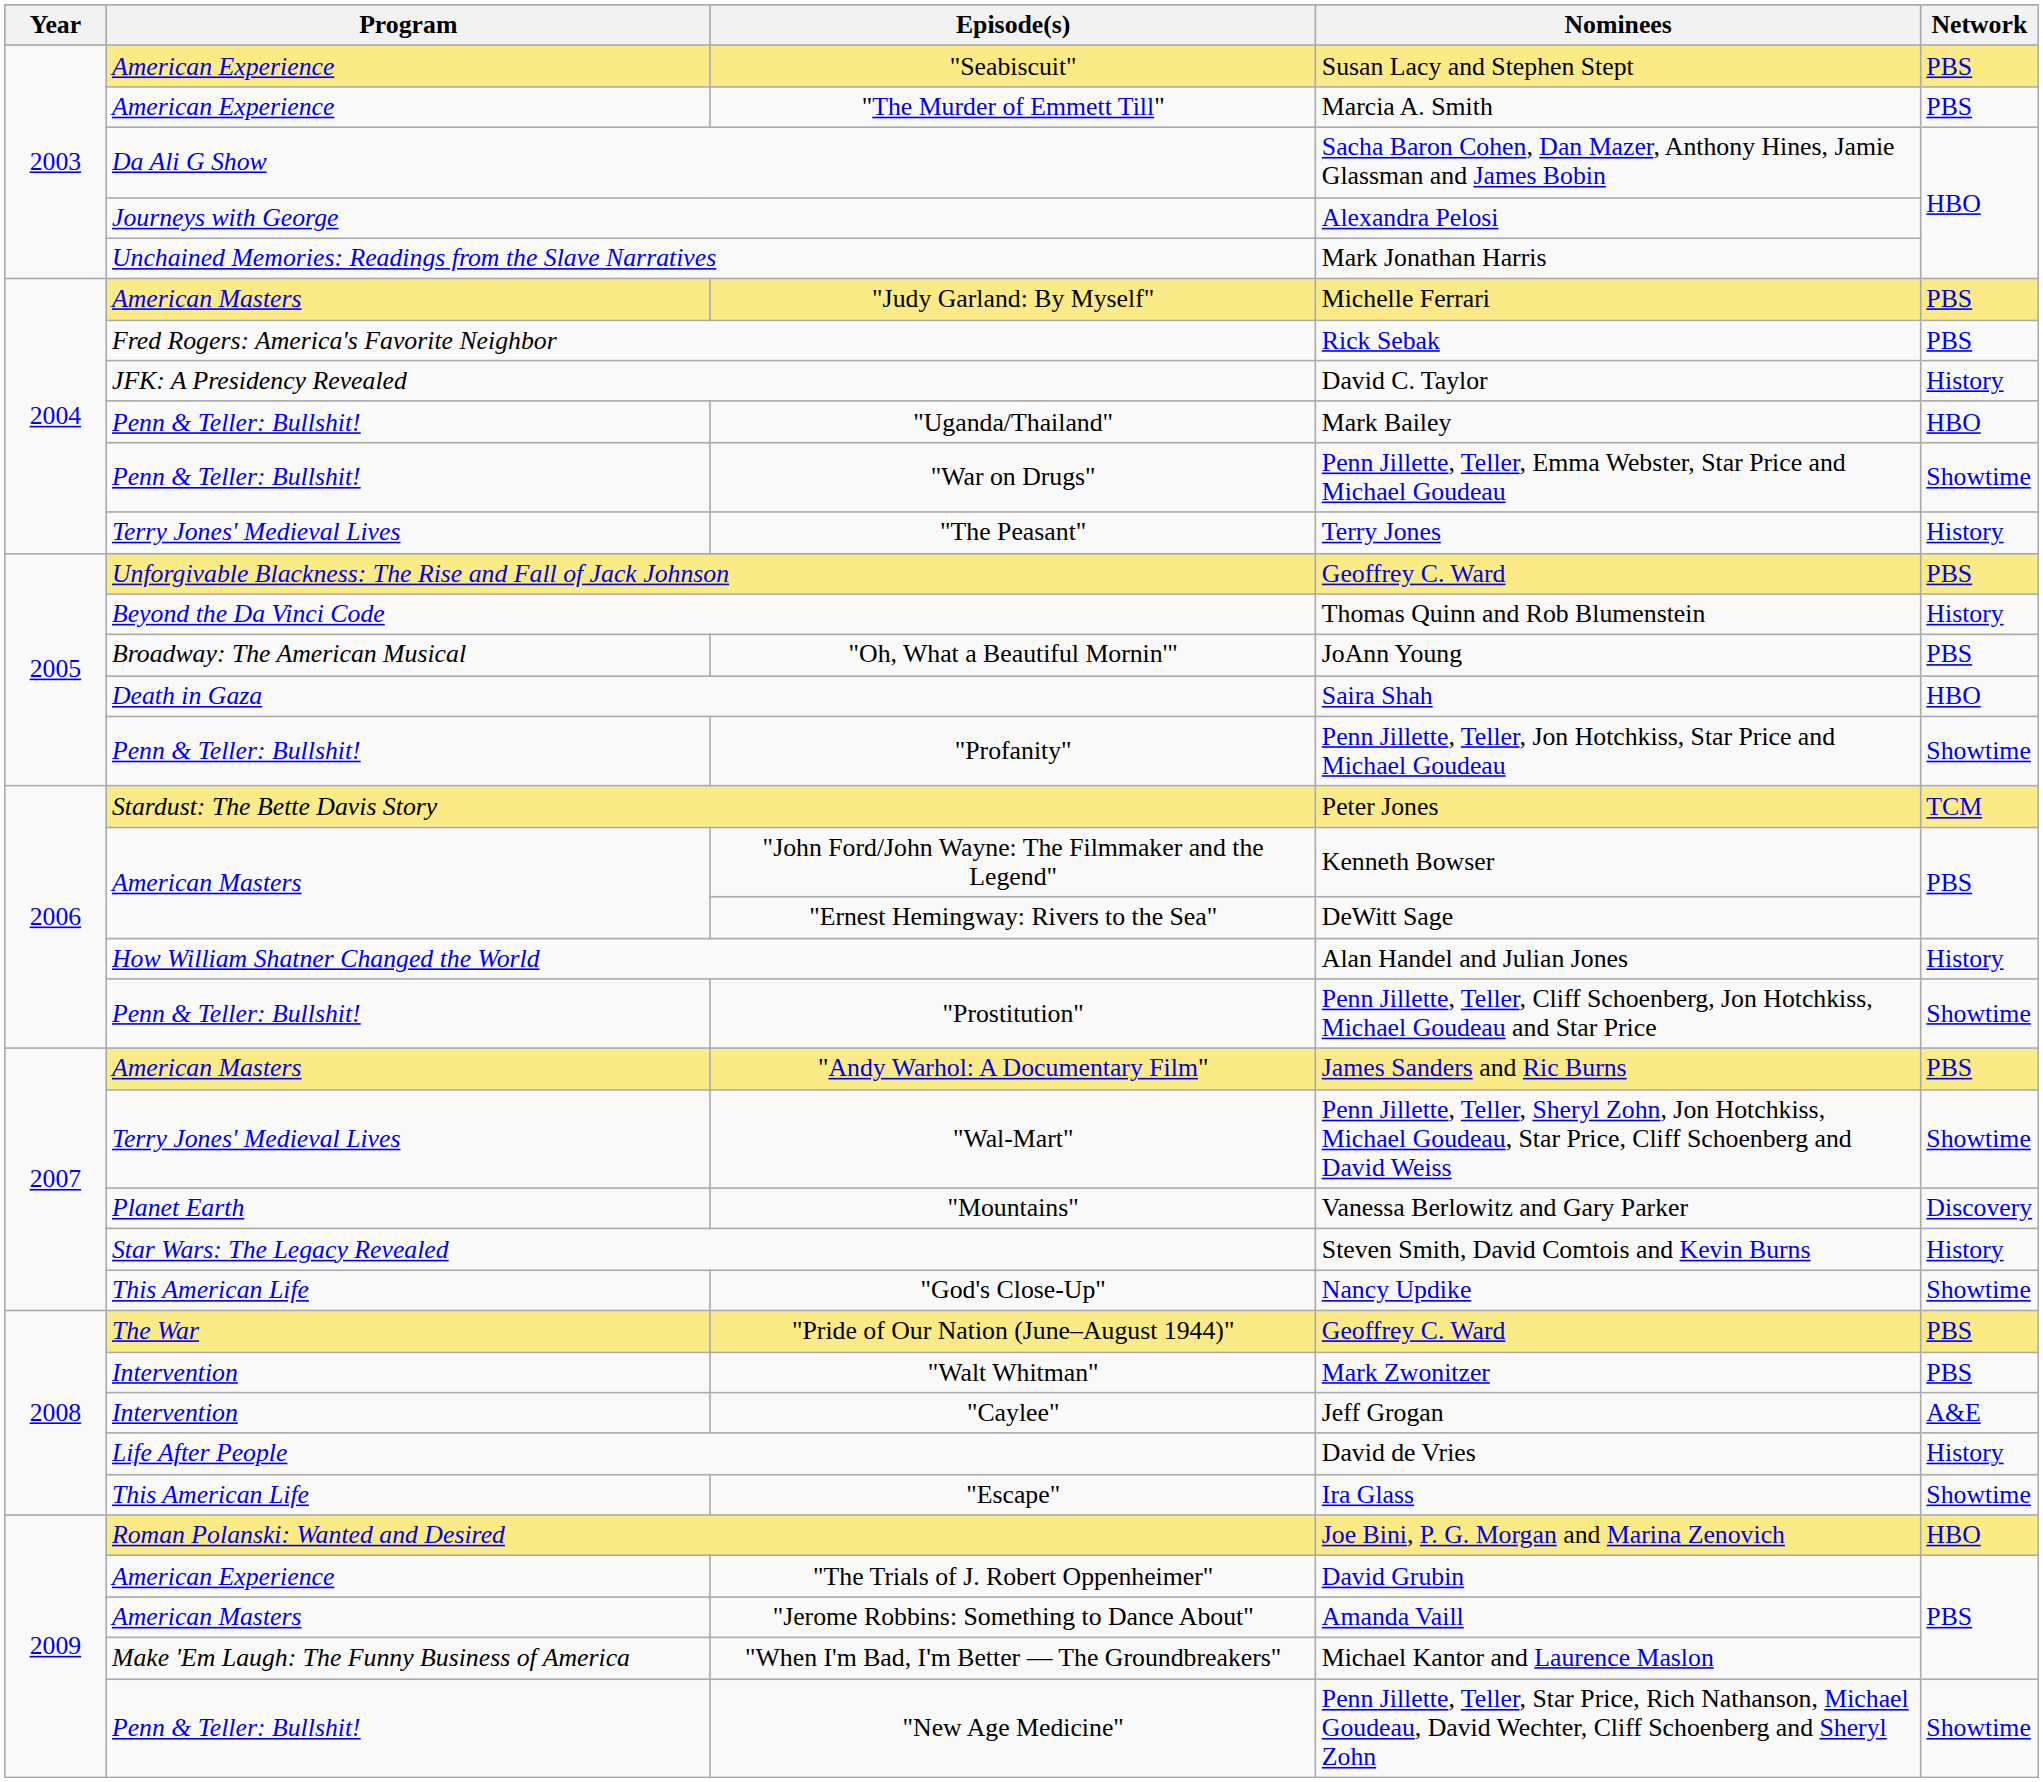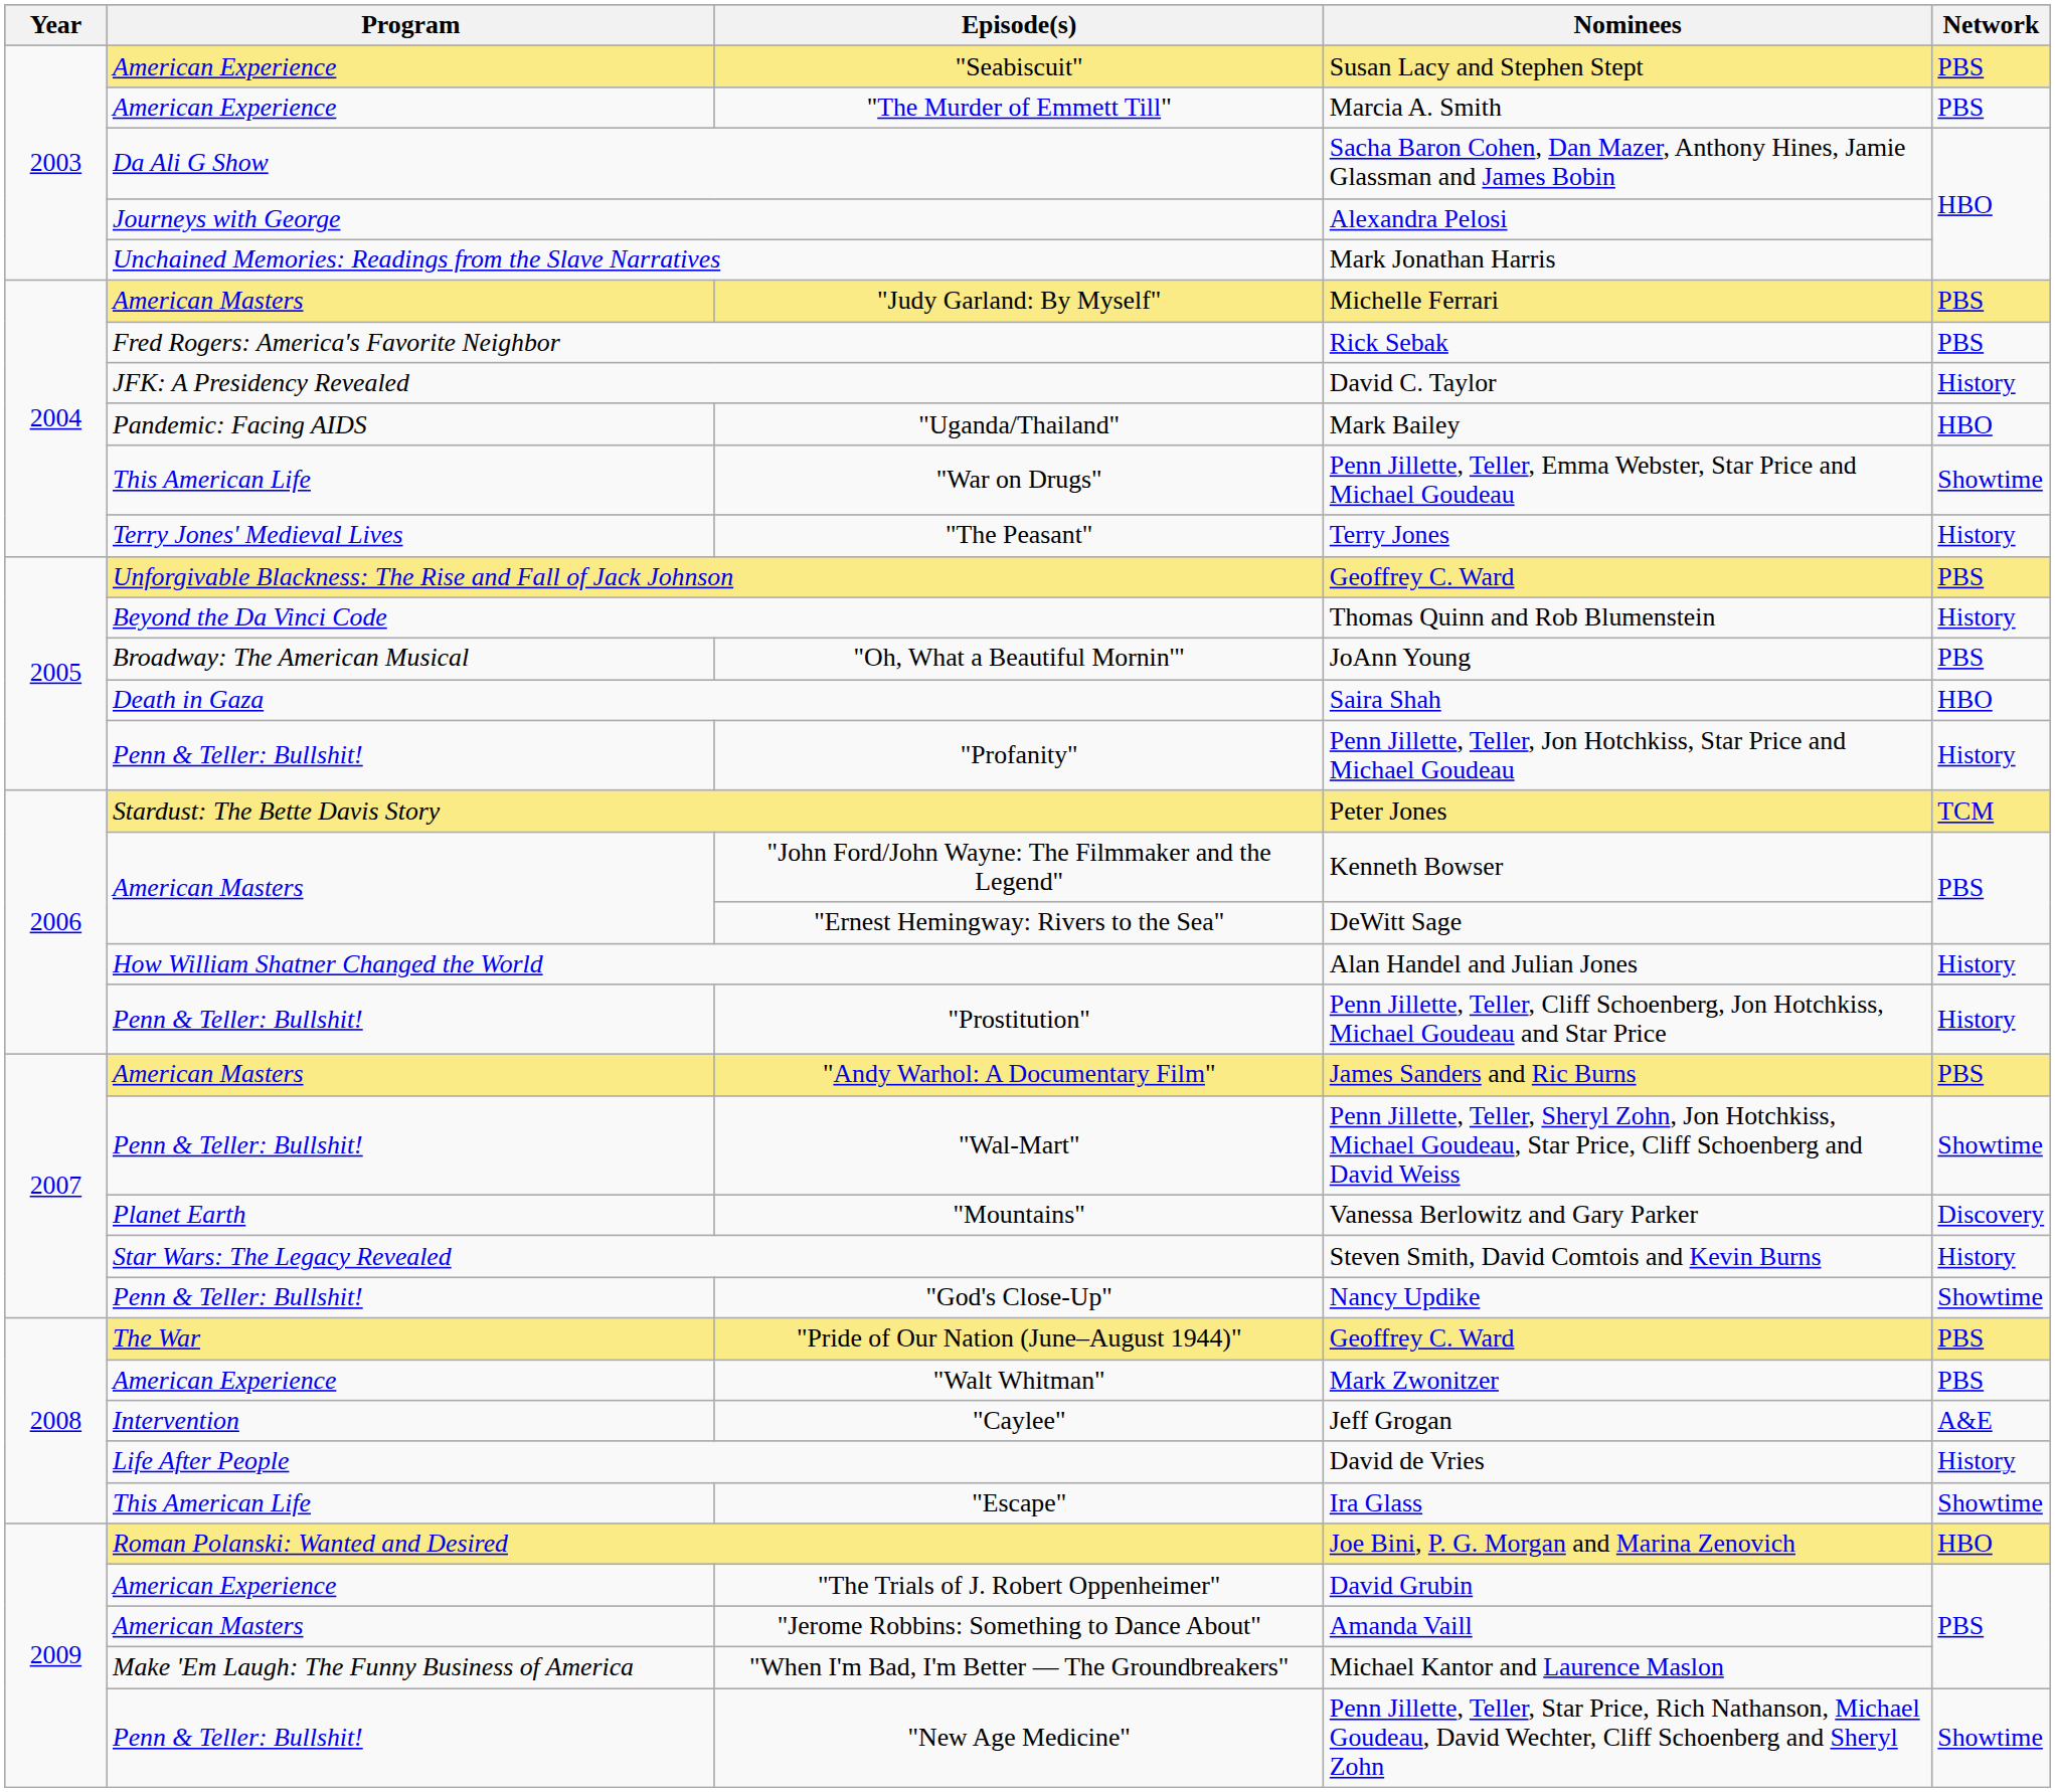 <table class="wikitable" style="width:100%">
 <tr style="background:#bebebe;">
 <th style="width:5%;">Year</th>
 <th style="width:30%;">Program</th>
 <th style="width:30%;">Episode(s)</th>
 <th style="width:30%;">Nominees</th>
 <th style="width:5%;">Network</th>
 </tr>
 <tr>
 <td rowspan=5 align=center><a href='#'>2003</a><br></td>
 <td style="background:#FAEB86;"><em><a href='#'>American Experience</a></em></td>
 <td style="background:#FAEB86;" align=center>"Seabiscuit"</td>
 <td style="background:#FAEB86;">Susan Lacy and Stephen Stept</td>
 <td style="background:#FAEB86;"><a href='#'>PBS</a></td>
 </tr>
 <tr>
 <td><em><a href='#'>American Experience</a></em></td>
 <td align=center>"<a href='#'>The Murder of Emmett Till</a>"</td>
 <td>Marcia A. Smith</td>
 <td><a href='#'>PBS</a></td>
 </tr>
 <tr>
 <td colspan=2><em><a href='#'>Da Ali G Show</a></em></td>
 <td><a href='#'>Sacha Baron Cohen</a>, <a href='#'>Dan Mazer</a>, Anthony Hines, Jamie Glassman and <a href='#'>James Bobin</a></td>
 <td rowspan=3><a href='#'>HBO</a></td>
 </tr>
 <tr>
 <td colspan=2><em><a href='#'>Journeys with George</a></em></td>
 <td><a href='#'>Alexandra Pelosi</a></td>
 </tr>
 <tr>
 <td colspan=2><em><a href='#'>Unchained Memories: Readings from the Slave Narratives</a></em></td>
 <td>Mark Jonathan Harris</td>
 </tr>
 <tr>
 <td rowspan=6 align=center><a href='#'>2004</a><br></td>
 <td style="background:#FAEB86;"><em><a href='#'>American Masters</a></em></td>
 <td style="background:#FAEB86;" align=center>"Judy Garland: By Myself"</td>
 <td style="background:#FAEB86;">Michelle Ferrari</td>
 <td style="background:#FAEB86;"><a href='#'>PBS</a></td>
 </tr>
 <tr>
 <td colspan=2><em>Fred Rogers: America's Favorite Neighbor</em></td>
 <td><a href='#'>Rick Sebak</a></td>
 <td><a href='#'>PBS</a></td>
 </tr>
 <tr>
 <td colspan=2><em>JFK: A Presidency Revealed</em></td>
 <td>David C. Taylor</td>
 <td><a href='#'>History</a></td>
 </tr>
 <tr>
-<td><em><a href='#'>Penn & Teller: Bullshit!</a></em></td>
+<td><em>Pandemic: Facing AIDS</em></td>
 <td align=center>"Uganda/Thailand"</td>
 <td>Mark Bailey</td>
 <td><a href='#'>HBO</a></td>
 </tr>
 <tr>
-<td><em><a href='#'>Penn & Teller: Bullshit!</a></em></td>
+<td><em><a href='#'>This American Life</a></em></td>
 <td align=center>"War on Drugs"</td>
 <td><a href='#'>Penn Jillette</a>, <a href='#'>Teller</a>, Emma Webster, Star Price and <a href='#'>Michael Goudeau</a></td>
 <td><a href='#'>Showtime</a></td>
 </tr>
 <tr>
 <td><em><a href='#'>Terry Jones' Medieval Lives</a></em></td>
 <td align=center>"The Peasant"</td>
 <td><a href='#'>Terry Jones</a></td>
 <td><a href='#'>History</a></td>
 </tr>
 <tr>
 <td rowspan=5 align=center><a href='#'>2005</a><br></td>
 <td style="background:#FAEB86;" colspan=2><em><a href='#'>Unforgivable Blackness: The Rise and Fall of Jack Johnson</a></em></td>
 <td style="background:#FAEB86;"><a href='#'>Geoffrey C. Ward</a></td>
 <td style="background:#FAEB86;"><a href='#'>PBS</a></td>
 </tr>
 <tr>
 <td colspan=2><em><a href='#'>Beyond the Da Vinci Code</a></em></td>
 <td>Thomas Quinn and Rob Blumenstein</td>
 <td><a href='#'>History</a></td>
 </tr>
 <tr>
 <td><em>Broadway: The American Musical</em></td>
 <td align=center>"Oh, What a Beautiful Mornin'"</td>
 <td>JoAnn Young</td>
 <td><a href='#'>PBS</a></td>
 </tr>
 <tr>
 <td colspan=2><em><a href='#'>Death in Gaza</a></em></td>
 <td><a href='#'>Saira Shah</a></td>
 <td><a href='#'>HBO</a></td>
 </tr>
 <tr>
 <td><em><a href='#'>Penn & Teller: Bullshit!</a></em></td>
 <td align=center>"Profanity"</td>
 <td><a href='#'>Penn Jillette</a>, <a href='#'>Teller</a>, Jon Hotchkiss, Star Price and <a href='#'>Michael Goudeau</a></td>
-<td><a href='#'>Showtime</a></td>
+<td><a href='#'>History</a></td>
 </tr>
 <tr>
 <td rowspan=5 align=center><a href='#'>2006</a><br></td>
 <td style="background:#FAEB86;" colspan=2><em>Stardust: The Bette Davis Story</em></td>
 <td style="background:#FAEB86;">Peter Jones</td>
 <td style="background:#FAEB86;"><a href='#'>TCM</a></td>
 </tr>
 <tr>
 <td rowspan=2><em><a href='#'>American Masters</a></em></td>
 <td align=center>"John Ford/John Wayne: The Filmmaker and the Legend"</td>
 <td>Kenneth Bowser</td>
 <td rowspan=2><a href='#'>PBS</a></td>
 </tr>
 <tr>
 <td align=center>"Ernest Hemingway: Rivers to the Sea"</td>
 <td>DeWitt Sage</td>
 </tr>
 <tr>
 <td colspan=2><em><a href='#'>How William Shatner Changed the World</a></em></td>
 <td>Alan Handel and Julian Jones</td>
 <td><a href='#'>History</a></td>
 </tr>
 <tr>
 <td><em><a href='#'>Penn & Teller: Bullshit!</a></em></td>
 <td align=center>"Prostitution"</td>
 <td><a href='#'>Penn Jillette</a>, <a href='#'>Teller</a>, Cliff Schoenberg, Jon Hotchkiss, <a href='#'>Michael Goudeau</a> and Star Price</td>
-<td><a href='#'>Showtime</a></td>
+<td><a href='#'>History</a></td>
 </tr>
 <tr>
 <td rowspan=5 align=center><a href='#'>2007</a><br></td>
 <td style="background:#FAEB86;"><em><a href='#'>American Masters</a></em></td>
 <td style="background:#FAEB86;" align=center>"<a href='#'>Andy Warhol: A Documentary Film</a>"</td>
 <td style="background:#FAEB86;"><a href='#'>James Sanders</a> and <a href='#'>Ric Burns</a></td>
 <td style="background:#FAEB86;"><a href='#'>PBS</a></td>
 </tr>
 <tr>
-<td><em><a href='#'>Terry Jones' Medieval Lives</a></em></td>
+<td><em><a href='#'>Penn & Teller: Bullshit!</a></em></td>
 <td align=center>"Wal-Mart"</td>
 <td><a href='#'>Penn Jillette</a>, <a href='#'>Teller</a>, <a href='#'>Sheryl Zohn</a>, Jon Hotchkiss, <a href='#'>Michael Goudeau</a>, Star Price, Cliff Schoenberg and <a href='#'>David Weiss</a></td>
 <td><a href='#'>Showtime</a></td>
 </tr>
 <tr>
 <td><em><a href='#'>Planet Earth</a></em></td>
 <td align=center>"Mountains"</td>
 <td>Vanessa Berlowitz and Gary Parker</td>
 <td><a href='#'>Discovery</a></td>
 </tr>
 <tr>
 <td colspan=2><em><a href='#'>Star Wars: The Legacy Revealed</a></em></td>
 <td>Steven Smith, David Comtois and <a href='#'>Kevin Burns</a></td>
 <td><a href='#'>History</a></td>
 </tr>
 <tr>
-<td><em><a href='#'>This American Life</a></em></td>
+<td><em><a href='#'>Penn & Teller: Bullshit!</a></em></td>
 <td align=center>"God's Close-Up"</td>
 <td><a href='#'>Nancy Updike</a></td>
 <td><a href='#'>Showtime</a></td>
 </tr>
 <tr>
 <td rowspan=5 align=center><a href='#'>2008</a><br></td>
 <td style="background:#FAEB86;"><em><a href='#'>The War</a></em></td>
 <td style="background:#FAEB86;" align=center>"Pride of Our Nation (June–August 1944)"</td>
 <td style="background:#FAEB86;"><a href='#'>Geoffrey C. Ward</a></td>
 <td style="background:#FAEB86;"><a href='#'>PBS</a></td>
 </tr>
 <tr>
-<td><em><a href='#'>Intervention</a></em></td>
+<td><em><a href='#'>American Experience</a></em></td>
 <td align=center>"Walt Whitman"</td>
 <td><a href='#'>Mark Zwonitzer</a></td>
 <td><a href='#'>PBS</a></td>
 </tr>
 <tr>
 <td><em><a href='#'>Intervention</a></em></td>
 <td align=center>"Caylee"</td>
 <td>Jeff Grogan</td>
 <td><a href='#'>A&E</a></td>
 </tr>
 <tr>
 <td colspan=2><em><a href='#'>Life After People</a></em></td>
 <td>David de Vries</td>
 <td><a href='#'>History</a></td>
 </tr>
 <tr>
 <td><em><a href='#'>This American Life</a></em></td>
 <td align=center>"Escape"</td>
 <td><a href='#'>Ira Glass</a></td>
 <td><a href='#'>Showtime</a></td>
 </tr>
 <tr>
 <td rowspan=5 align=center><a href='#'>2009</a><br></td>
 <td style="background:#FAEB86;" colspan=2><em><a href='#'>Roman Polanski: Wanted and Desired</a></em></td>
 <td style="background:#FAEB86;"><a href='#'>Joe Bini</a>, <a href='#'>P. G. Morgan</a> and <a href='#'>Marina Zenovich</a></td>
 <td style="background:#FAEB86;"><a href='#'>HBO</a></td>
 </tr>
 <tr>
 <td><em><a href='#'>American Experience</a></em></td>
 <td align=center>"The Trials of J. Robert Oppenheimer"</td>
 <td><a href='#'>David Grubin</a></td>
 <td rowspan=3><a href='#'>PBS</a></td>
 </tr>
 <tr>
 <td><em><a href='#'>American Masters</a></em></td>
 <td align=center>"Jerome Robbins: Something to Dance About"</td>
 <td><a href='#'>Amanda Vaill</a></td>
 </tr>
 <tr>
 <td><em>Make 'Em Laugh: The Funny Business of America</em></td>
 <td align=center>"When I'm Bad, I'm Better — The Groundbreakers"</td>
 <td>Michael Kantor and <a href='#'>Laurence Maslon</a></td>
 </tr>
 <tr>
 <td><em><a href='#'>Penn & Teller: Bullshit!</a></em></td>
 <td align=center>"New Age Medicine"</td>
 <td><a href='#'>Penn Jillette</a>, <a href='#'>Teller</a>, Star Price, Rich Nathanson, <a href='#'>Michael Goudeau</a>, David Wechter, Cliff Schoenberg and <a href='#'>Sheryl Zohn</a></td>
 <td><a href='#'>Showtime</a></td>
 </tr>
 </table>
